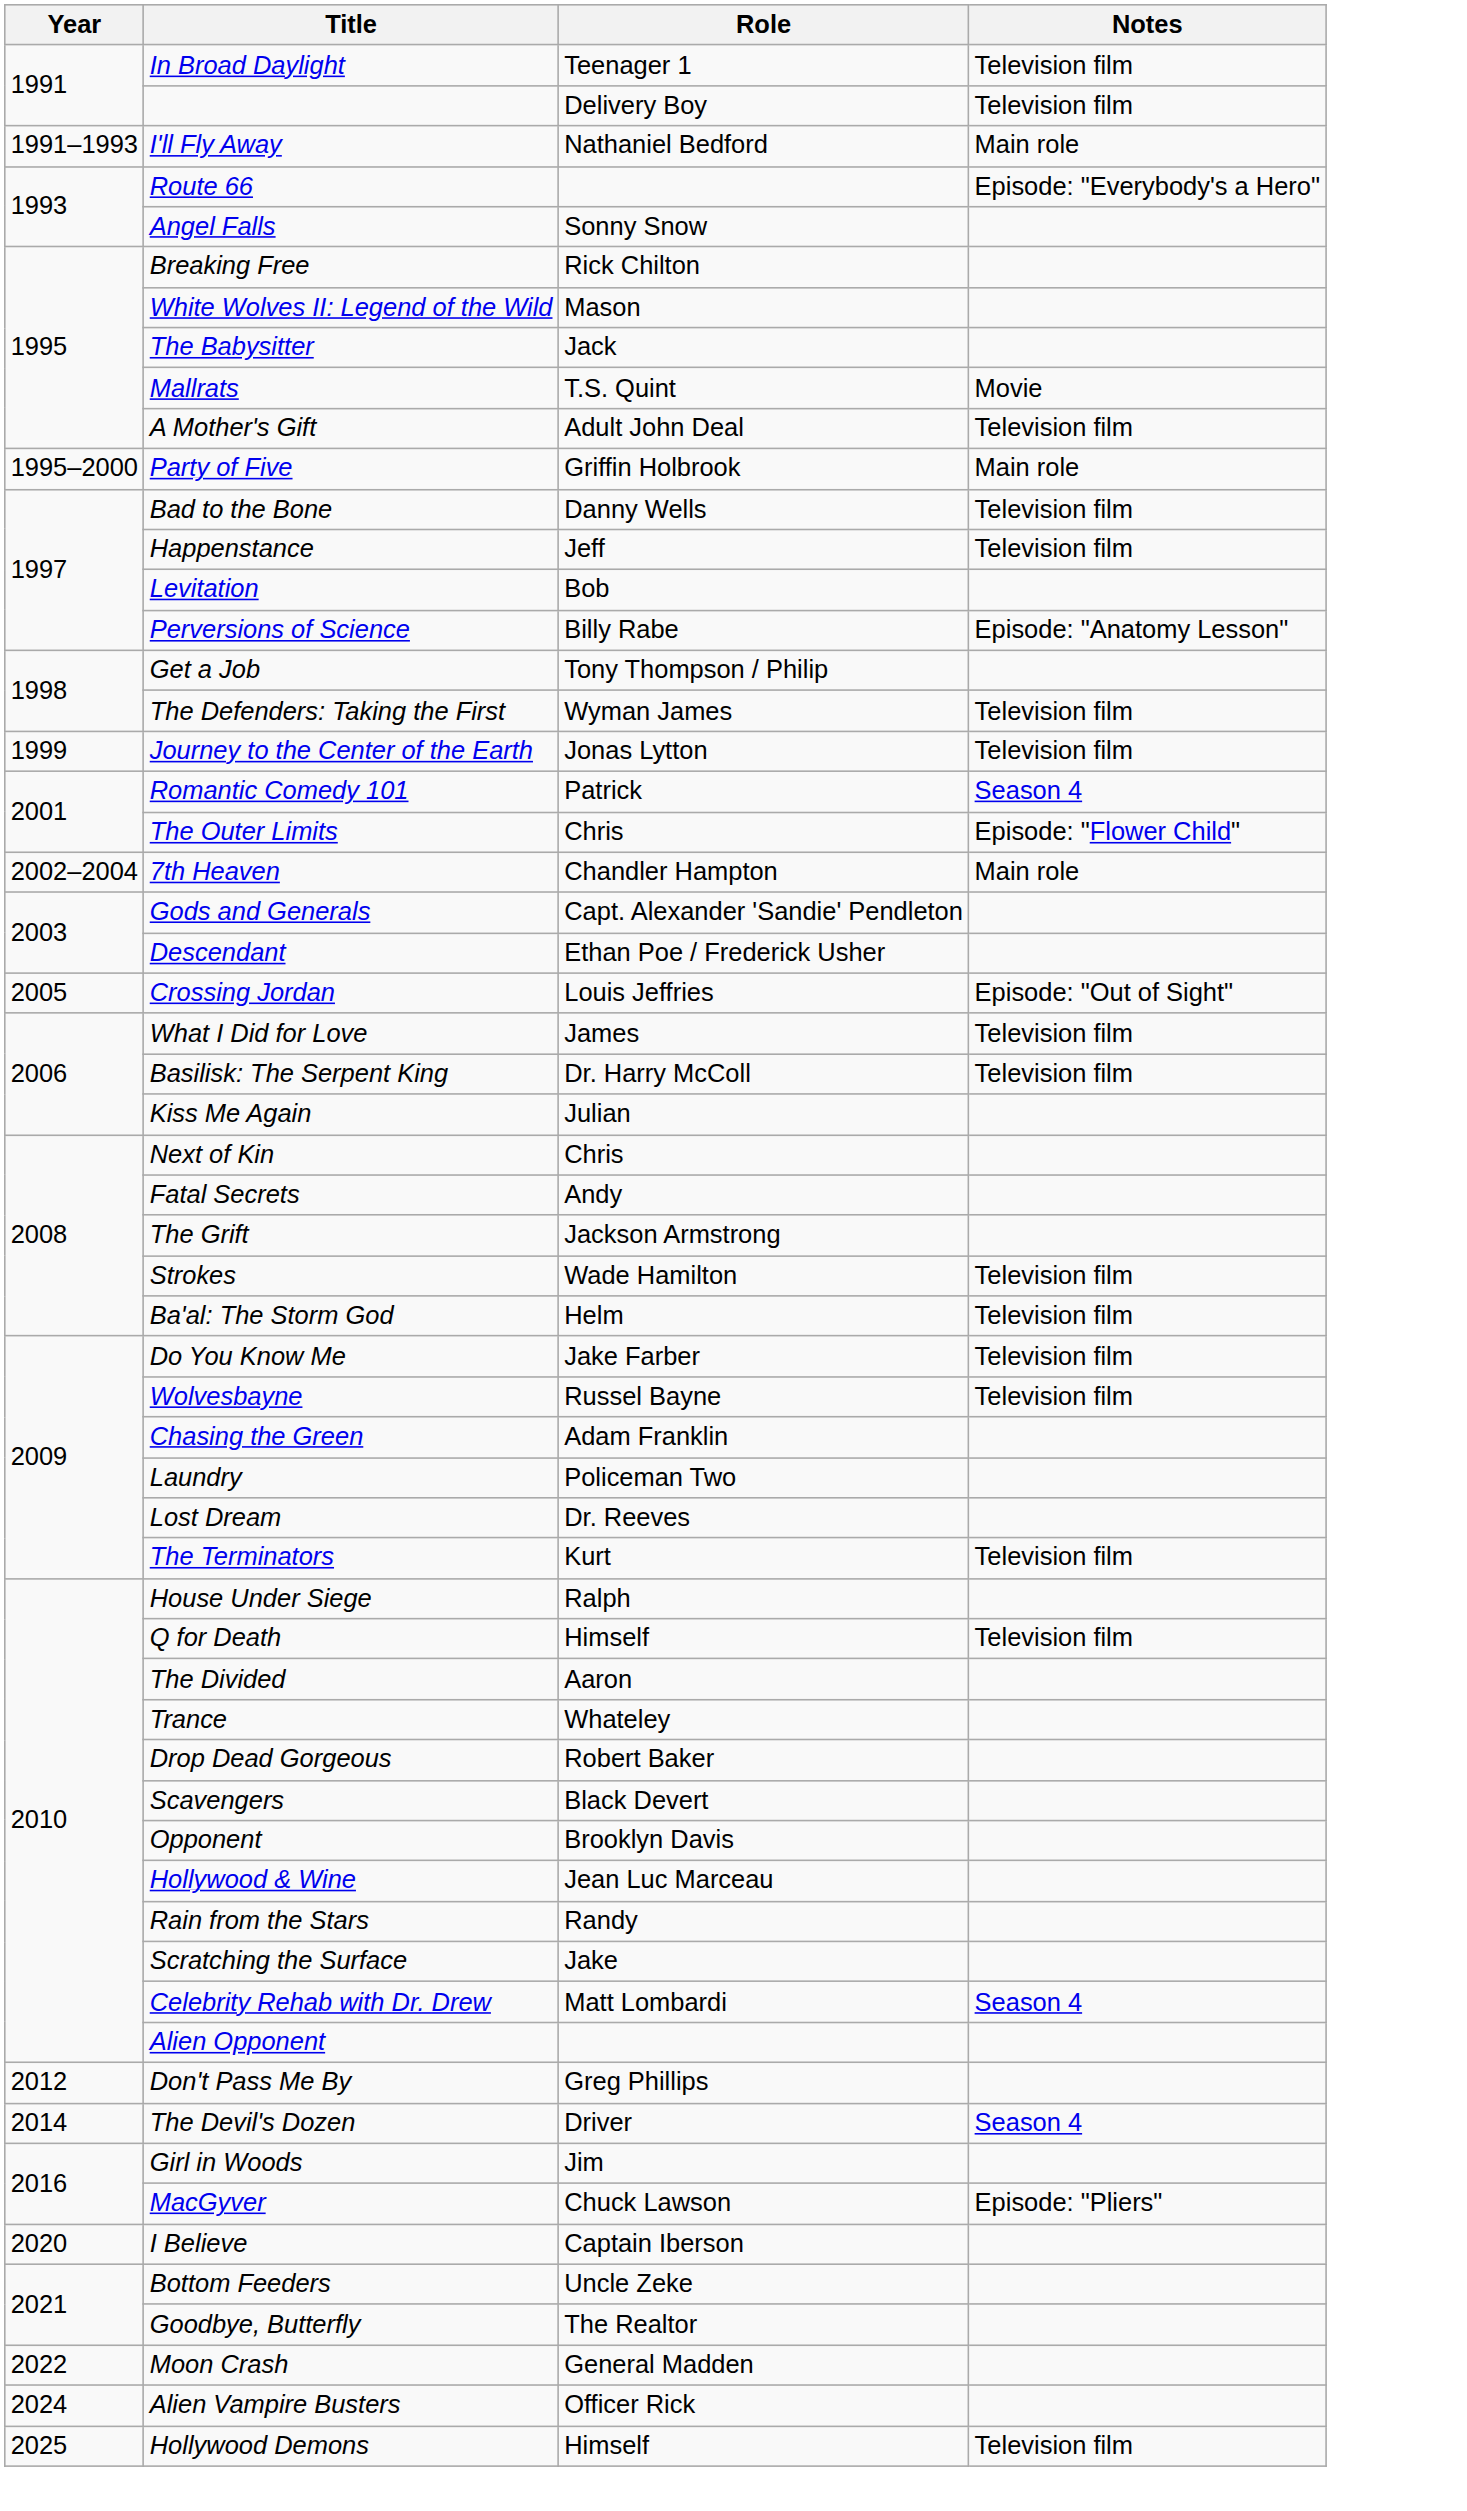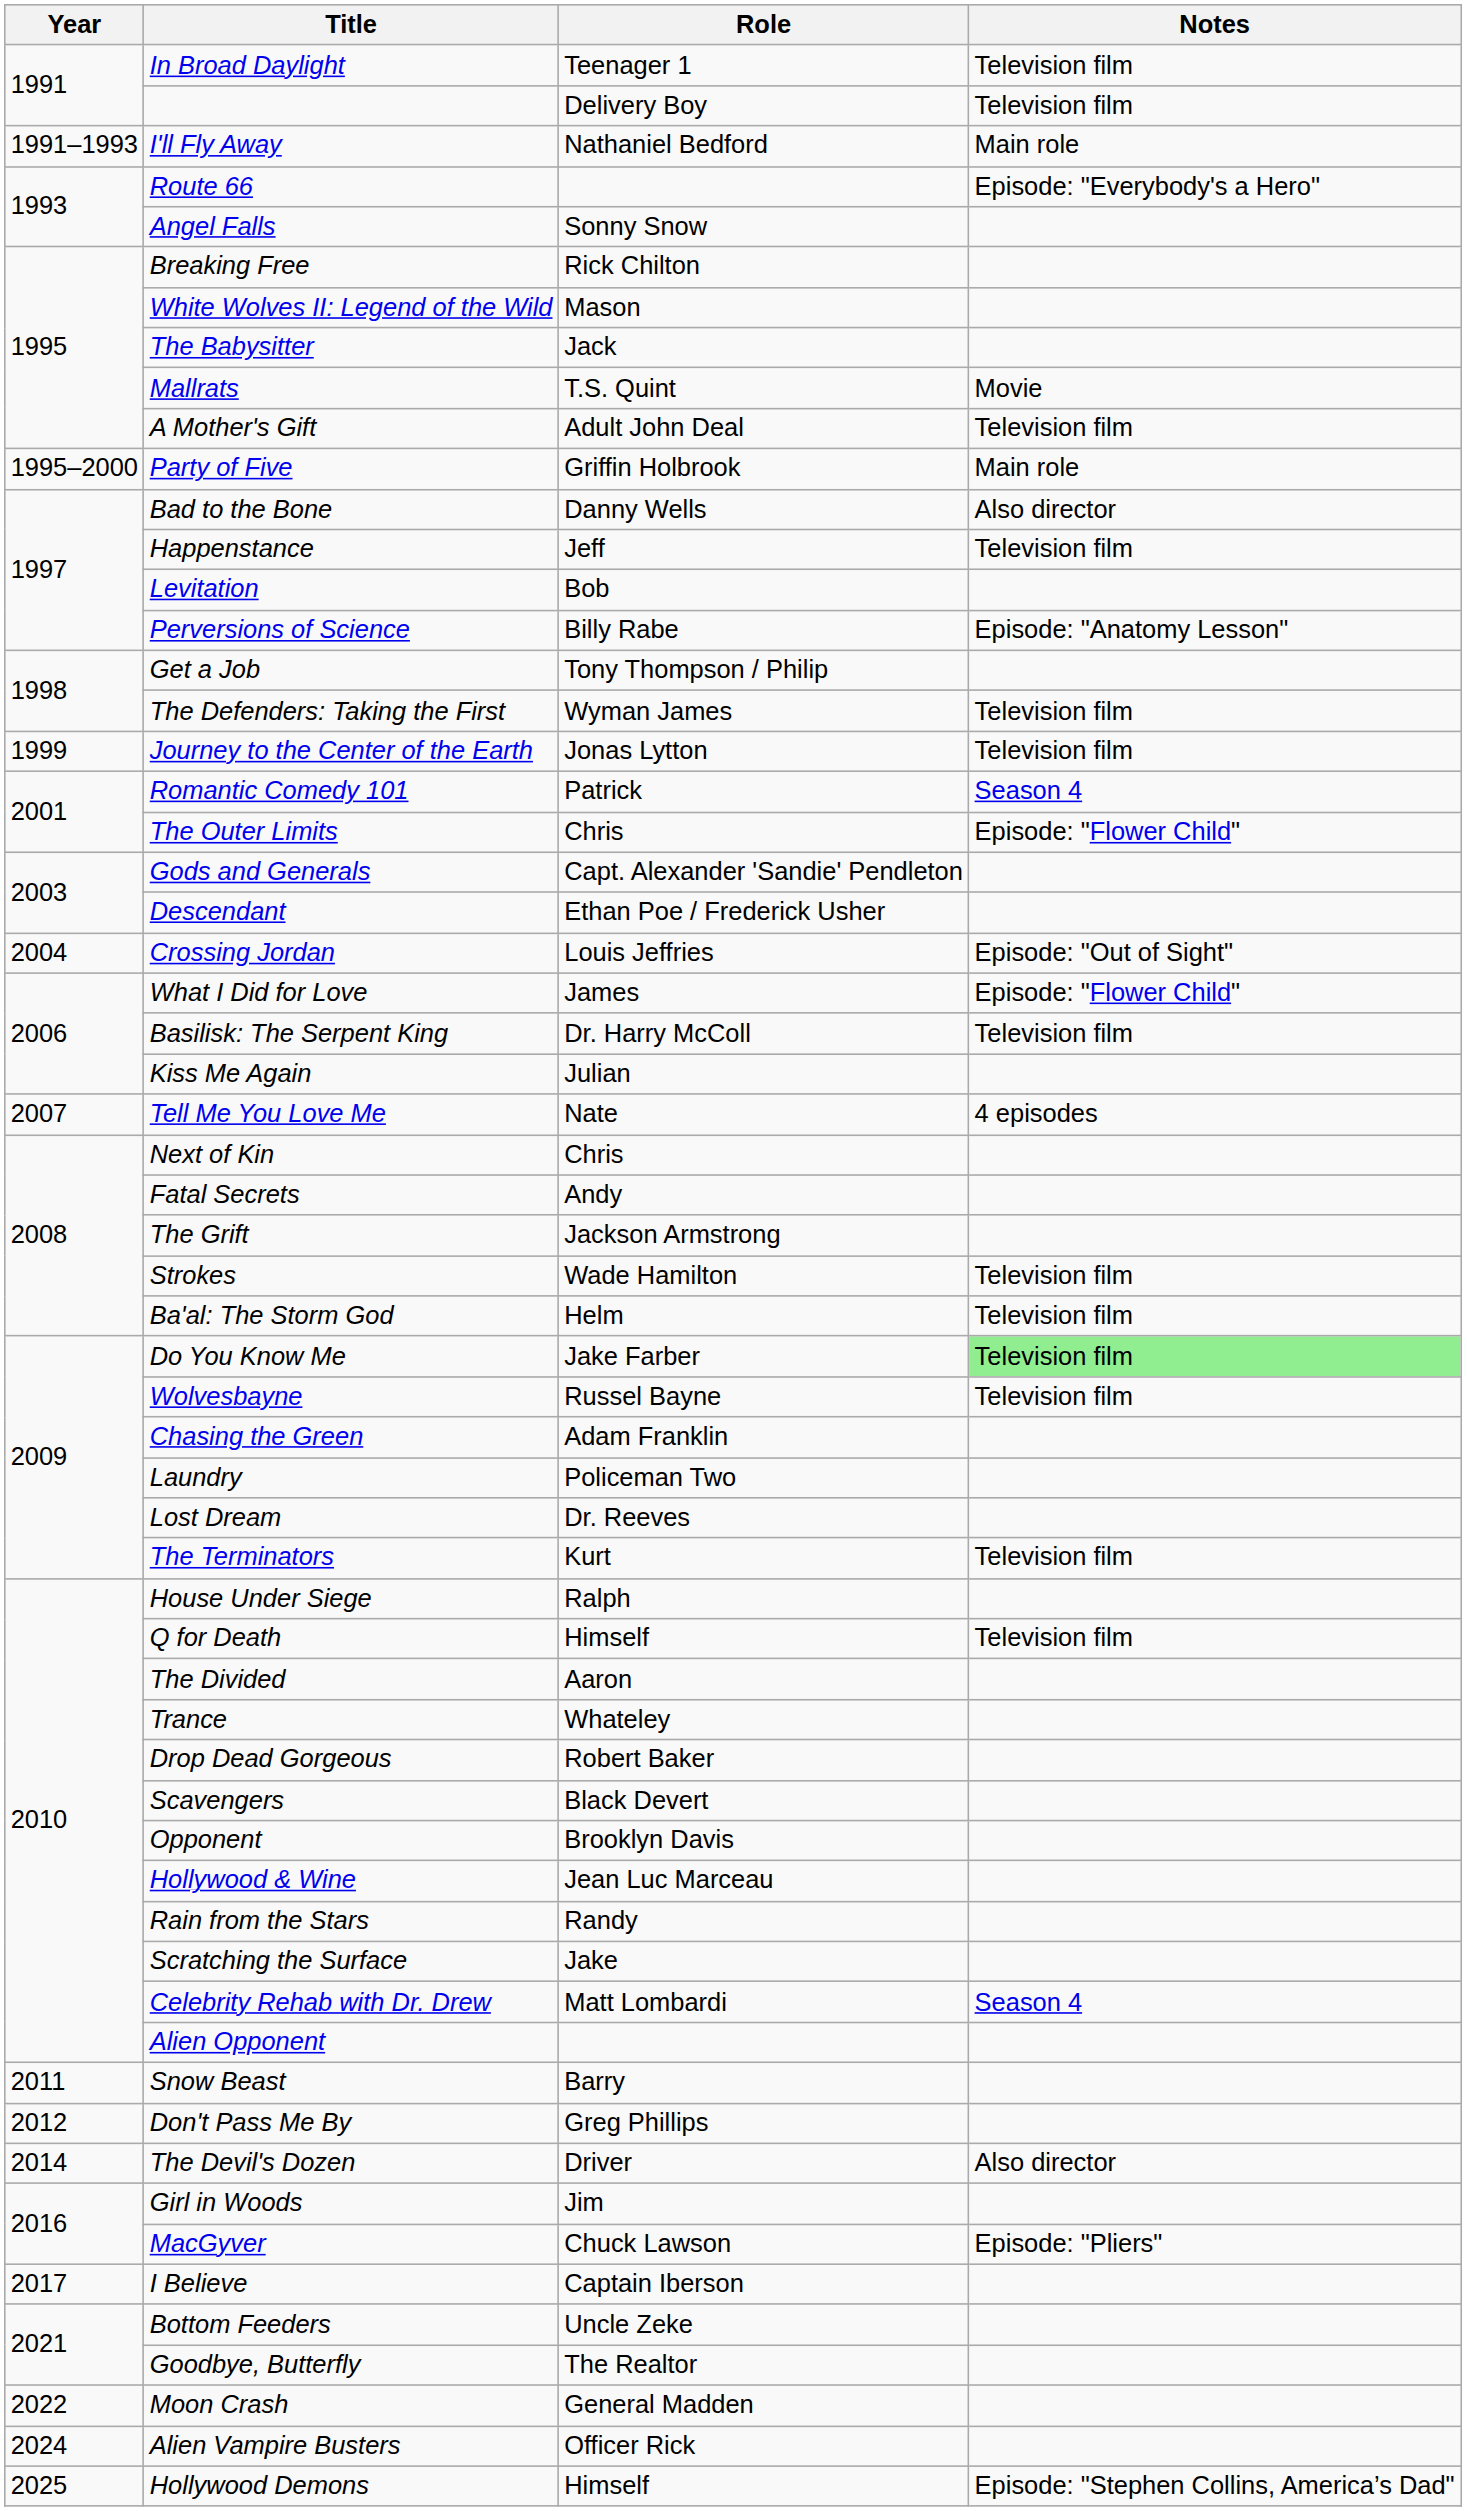 <table class="wikitable sortable">
 <tr>
 <th>Year</th>
 <th>Title</th>
 <th>Role</th>
 <th class="unsortable">Notes</th>
 </tr>
 <tr>
 <td rowspan=2>1991</td>
 <td><em><a href='#'>In Broad Daylight</a></em></td>
 <td>Teenager 1</td>
 <td>Television film</td>
 </tr>
 <tr>
 <td><em></em></td>
 <td>Delivery Boy</td>
 <td>Television film</td>
 </tr>
 <tr>
 <td>1991–1993</td>
 <td><em><a href='#'>I'll Fly Away</a></em></td>
 <td>Nathaniel Bedford</td>
 <td>Main role</td>
 </tr>
 <tr>
 <td rowspan=2>1993</td>
 <td><em><a href='#'>Route 66</a></em></td>
 <td></td>
 <td>Episode: "Everybody's a Hero"</td>
 </tr>
 <tr>
 <td><em><a href='#'>Angel Falls</a></em></td>
 <td>Sonny Snow</td>
 <td></td>
 </tr>
 <tr>
 <td rowspan=5>1995</td>
 <td><em>Breaking Free</em></td>
 <td>Rick Chilton</td>
 <td></td>
 </tr>
 <tr>
 <td><em><a href='#'>White Wolves II: Legend of the Wild</a></em></td>
 <td>Mason</td>
 <td></td>
 </tr>
 <tr>
 <td><em><a href='#'>The Babysitter</a></em></td>
 <td>Jack</td>
 <td></td>
 </tr>
 <tr>
 <td><em><a href='#'>Mallrats</a></em></td>
 <td>T.S. Quint</td>
 <td>Movie</td>
 </tr>
 <tr>
 <td><em>A Mother's Gift</em></td>
 <td>Adult John Deal</td>
 <td>Television film</td>
 </tr>
 <tr>
 <td>1995–2000</td>
 <td><em><a href='#'>Party of Five</a></em></td>
 <td>Griffin Holbrook</td>
 <td>Main role</td>
 </tr>
 <tr>
 <td rowspan=4>1997</td>
 <td><em>Bad to the Bone</em></td>
 <td>Danny Wells</td>
-<td>Television film</td>
+<td>Also director</td>
 </tr>
 <tr>
 <td><em>Happenstance</em></td>
 <td>Jeff</td>
 <td>Television film</td>
 </tr>
 <tr>
 <td><em><a href='#'>Levitation</a></em></td>
 <td>Bob</td>
 <td></td>
 </tr>
 <tr>
 <td><em><a href='#'>Perversions of Science</a></em></td>
 <td>Billy Rabe</td>
 <td>Episode: "Anatomy Lesson"</td>
 </tr>
 <tr>
 <td rowspan=2>1998</td>
 <td><em>Get a Job</em></td>
 <td>Tony Thompson / Philip</td>
 <td></td>
 </tr>
 <tr>
 <td><em>The Defenders: Taking the First</em></td>
 <td>Wyman James</td>
 <td>Television film</td>
 </tr>
 <tr>
 <td>1999</td>
 <td><em><a href='#'>Journey to the Center of the Earth</a></em></td>
 <td>Jonas Lytton</td>
 <td>Television film</td>
 </tr>
 <tr>
 <td rowspan=2>2001</td>
 <td><em><a href='#'>Romantic Comedy 101</a></em></td>
 <td>Patrick</td>
 <td><a href='#'>Season 4</a></td>
 </tr>
 <tr>
 <td><em><a href='#'>The Outer Limits</a></em></td>
 <td>Chris</td>
 <td>Episode: "<a href='#'>Flower Child</a>"</td>
 </tr>
 <tr>
-<td>2002–2004</td>
-<td><em><a href='#'>7th Heaven</a></em></td>
-<td>Chandler Hampton</td>
-<td>Main role</td>
-</tr>
-<tr>
 <td rowspan=2>2003</td>
 <td><em><a href='#'>Gods and Generals</a></em></td>
 <td>Capt. Alexander 'Sandie' Pendleton</td>
 <td></td>
 </tr>
 <tr>
 <td><em><a href='#'>Descendant</a></em></td>
 <td>Ethan Poe / Frederick Usher</td>
 <td></td>
 </tr>
 <tr>
-<td>2005</td>
+<td>2004</td>
 <td><em><a href='#'>Crossing Jordan</a></em></td>
 <td>Louis Jeffries</td>
 <td>Episode: "Out of Sight"</td>
 </tr>
 <tr>
 <td rowspan=3>2006</td>
 <td><em>What I Did for Love</em></td>
 <td>James</td>
-<td>Television film</td>
+<td>Episode: "<a href='#'>Flower Child</a>"</td>
 </tr>
 <tr>
 <td><em>Basilisk: The Serpent King</em></td>
 <td>Dr. Harry McColl</td>
 <td>Television film</td>
 </tr>
 <tr>
 <td><em>Kiss Me Again</em></td>
 <td>Julian</td>
 <td></td>
+</tr>
+<tr>
+<td>2007</td>
+<td><em><a href='#'>Tell Me You Love Me</a></em></td>
+<td>Nate</td>
+<td>4 episodes</td>
 </tr>
 <tr>
 <td rowspan=5>2008</td>
 <td><em>Next of Kin</em></td>
 <td>Chris</td>
 <td></td>
 </tr>
 <tr>
 <td><em>Fatal Secrets</em></td>
 <td>Andy</td>
 <td></td>
 </tr>
 <tr>
 <td><em>The Grift</em></td>
 <td>Jackson Armstrong</td>
 <td></td>
 </tr>
 <tr>
 <td><em>Strokes</em></td>
 <td>Wade Hamilton</td>
 <td>Television film</td>
 </tr>
 <tr>
 <td><em>Ba'al: The Storm God</em></td>
 <td>Helm</td>
 <td>Television film</td>
 </tr>
 <tr>
 <td rowspan=6>2009</td>
 <td><em>Do You Know Me</em></td>
 <td>Jake Farber</td>
-<td>Television film</td>
+<td style="background: lightgreen;">Television film</td>
 </tr>
 <tr>
 <td><em><a href='#'>Wolvesbayne</a></em></td>
 <td>Russel Bayne</td>
 <td>Television film</td>
 </tr>
 <tr>
 <td><em><a href='#'>Chasing the Green</a></em></td>
 <td>Adam Franklin</td>
 <td></td>
 </tr>
 <tr>
 <td><em>Laundry</em></td>
 <td>Policeman Two</td>
 <td></td>
 </tr>
 <tr>
 <td><em>Lost Dream</em></td>
 <td>Dr. Reeves</td>
 <td></td>
 </tr>
 <tr>
 <td><em><a href='#'>The Terminators</a></em></td>
 <td>Kurt</td>
 <td>Television film</td>
 </tr>
 <tr>
 <td rowspan=12>2010</td>
 <td><em>House Under Siege</em></td>
 <td>Ralph</td>
 <td></td>
 </tr>
 <tr>
 <td><em>Q for Death</em></td>
 <td>Himself</td>
 <td>Television film</td>
 </tr>
 <tr>
 <td><em>The Divided</em></td>
 <td>Aaron</td>
 <td></td>
 </tr>
 <tr>
 <td><em>Trance</em></td>
 <td>Whateley</td>
 <td></td>
 </tr>
 <tr>
 <td><em>Drop Dead Gorgeous</em></td>
 <td>Robert Baker</td>
 <td></td>
 </tr>
 <tr>
 <td><em>Scavengers</em></td>
 <td>Black Devert</td>
 <td></td>
 </tr>
 <tr>
 <td><em>Opponent</em></td>
 <td>Brooklyn Davis</td>
 <td></td>
 </tr>
 <tr>
 <td><em><a href='#'>Hollywood & Wine</a></em></td>
 <td>Jean Luc Marceau</td>
 <td></td>
 </tr>
 <tr>
 <td><em>Rain from the Stars</em></td>
 <td>Randy</td>
 <td></td>
 </tr>
 <tr>
 <td><em>Scratching the Surface</em></td>
 <td>Jake</td>
 <td></td>
 </tr>
 <tr>
 <td><em><a href='#'>Celebrity Rehab with Dr. Drew</a></em></td>
 <td>Matt Lombardi</td>
 <td><a href='#'>Season 4</a></td>
 </tr>
 <tr>
 <td><em><a href='#'>Alien Opponent</a></em></td>
 <td></td>
 <td></td>
 </tr>
 <tr>
+<td>2011</td>
+<td><em>Snow Beast </em></td>
+<td>Barry</td>
+<td></td>
+</tr>
+<tr>
 <td>2012</td>
 <td><em>Don't Pass Me By</em></td>
 <td>Greg Phillips</td>
 <td></td>
 </tr>
 <tr>
 <td>2014</td>
 <td><em>The Devil's Dozen</em></td>
 <td>Driver</td>
-<td><a href='#'>Season 4</a></td>
+<td>Also director</td>
 </tr>
 <tr>
 <td rowspan=2>2016</td>
 <td><em>Girl in Woods</em></td>
 <td>Jim</td>
 <td></td>
 </tr>
 <tr>
 <td><em><a href='#'>MacGyver</a></em></td>
 <td>Chuck Lawson</td>
 <td>Episode: "Pliers"</td>
 </tr>
 <tr>
-<td>2020</td>
+<td>2017</td>
 <td><em>I Believe</em></td>
 <td>Captain Iberson</td>
 </tr>
 <tr>
 <td rowspan=2>2021</td>
 <td><em>Bottom Feeders</em></td>
 <td>Uncle Zeke</td>
 <td></td>
 </tr>
 <tr>
 <td><em>Goodbye, Butterfly</em></td>
 <td>The Realtor</td>
 <td></td>
 </tr>
 <tr>
 <td>2022</td>
 <td><em>Moon Crash</em></td>
 <td>General Madden</td>
 <td></td>
 </tr>
 <tr>
 <td>2024</td>
 <td><em>Alien Vampire Busters</em></td>
 <td>Officer Rick</td>
 <td></td>
 </tr>
 <tr>
 <td>2025</td>
 <td><em>Hollywood Demons</em></td>
 <td>Himself</td>
-<td>Television film</td>
+<td>Episode: "Stephen Collins, America’s Dad"</td>
 </tr>
 </table>
